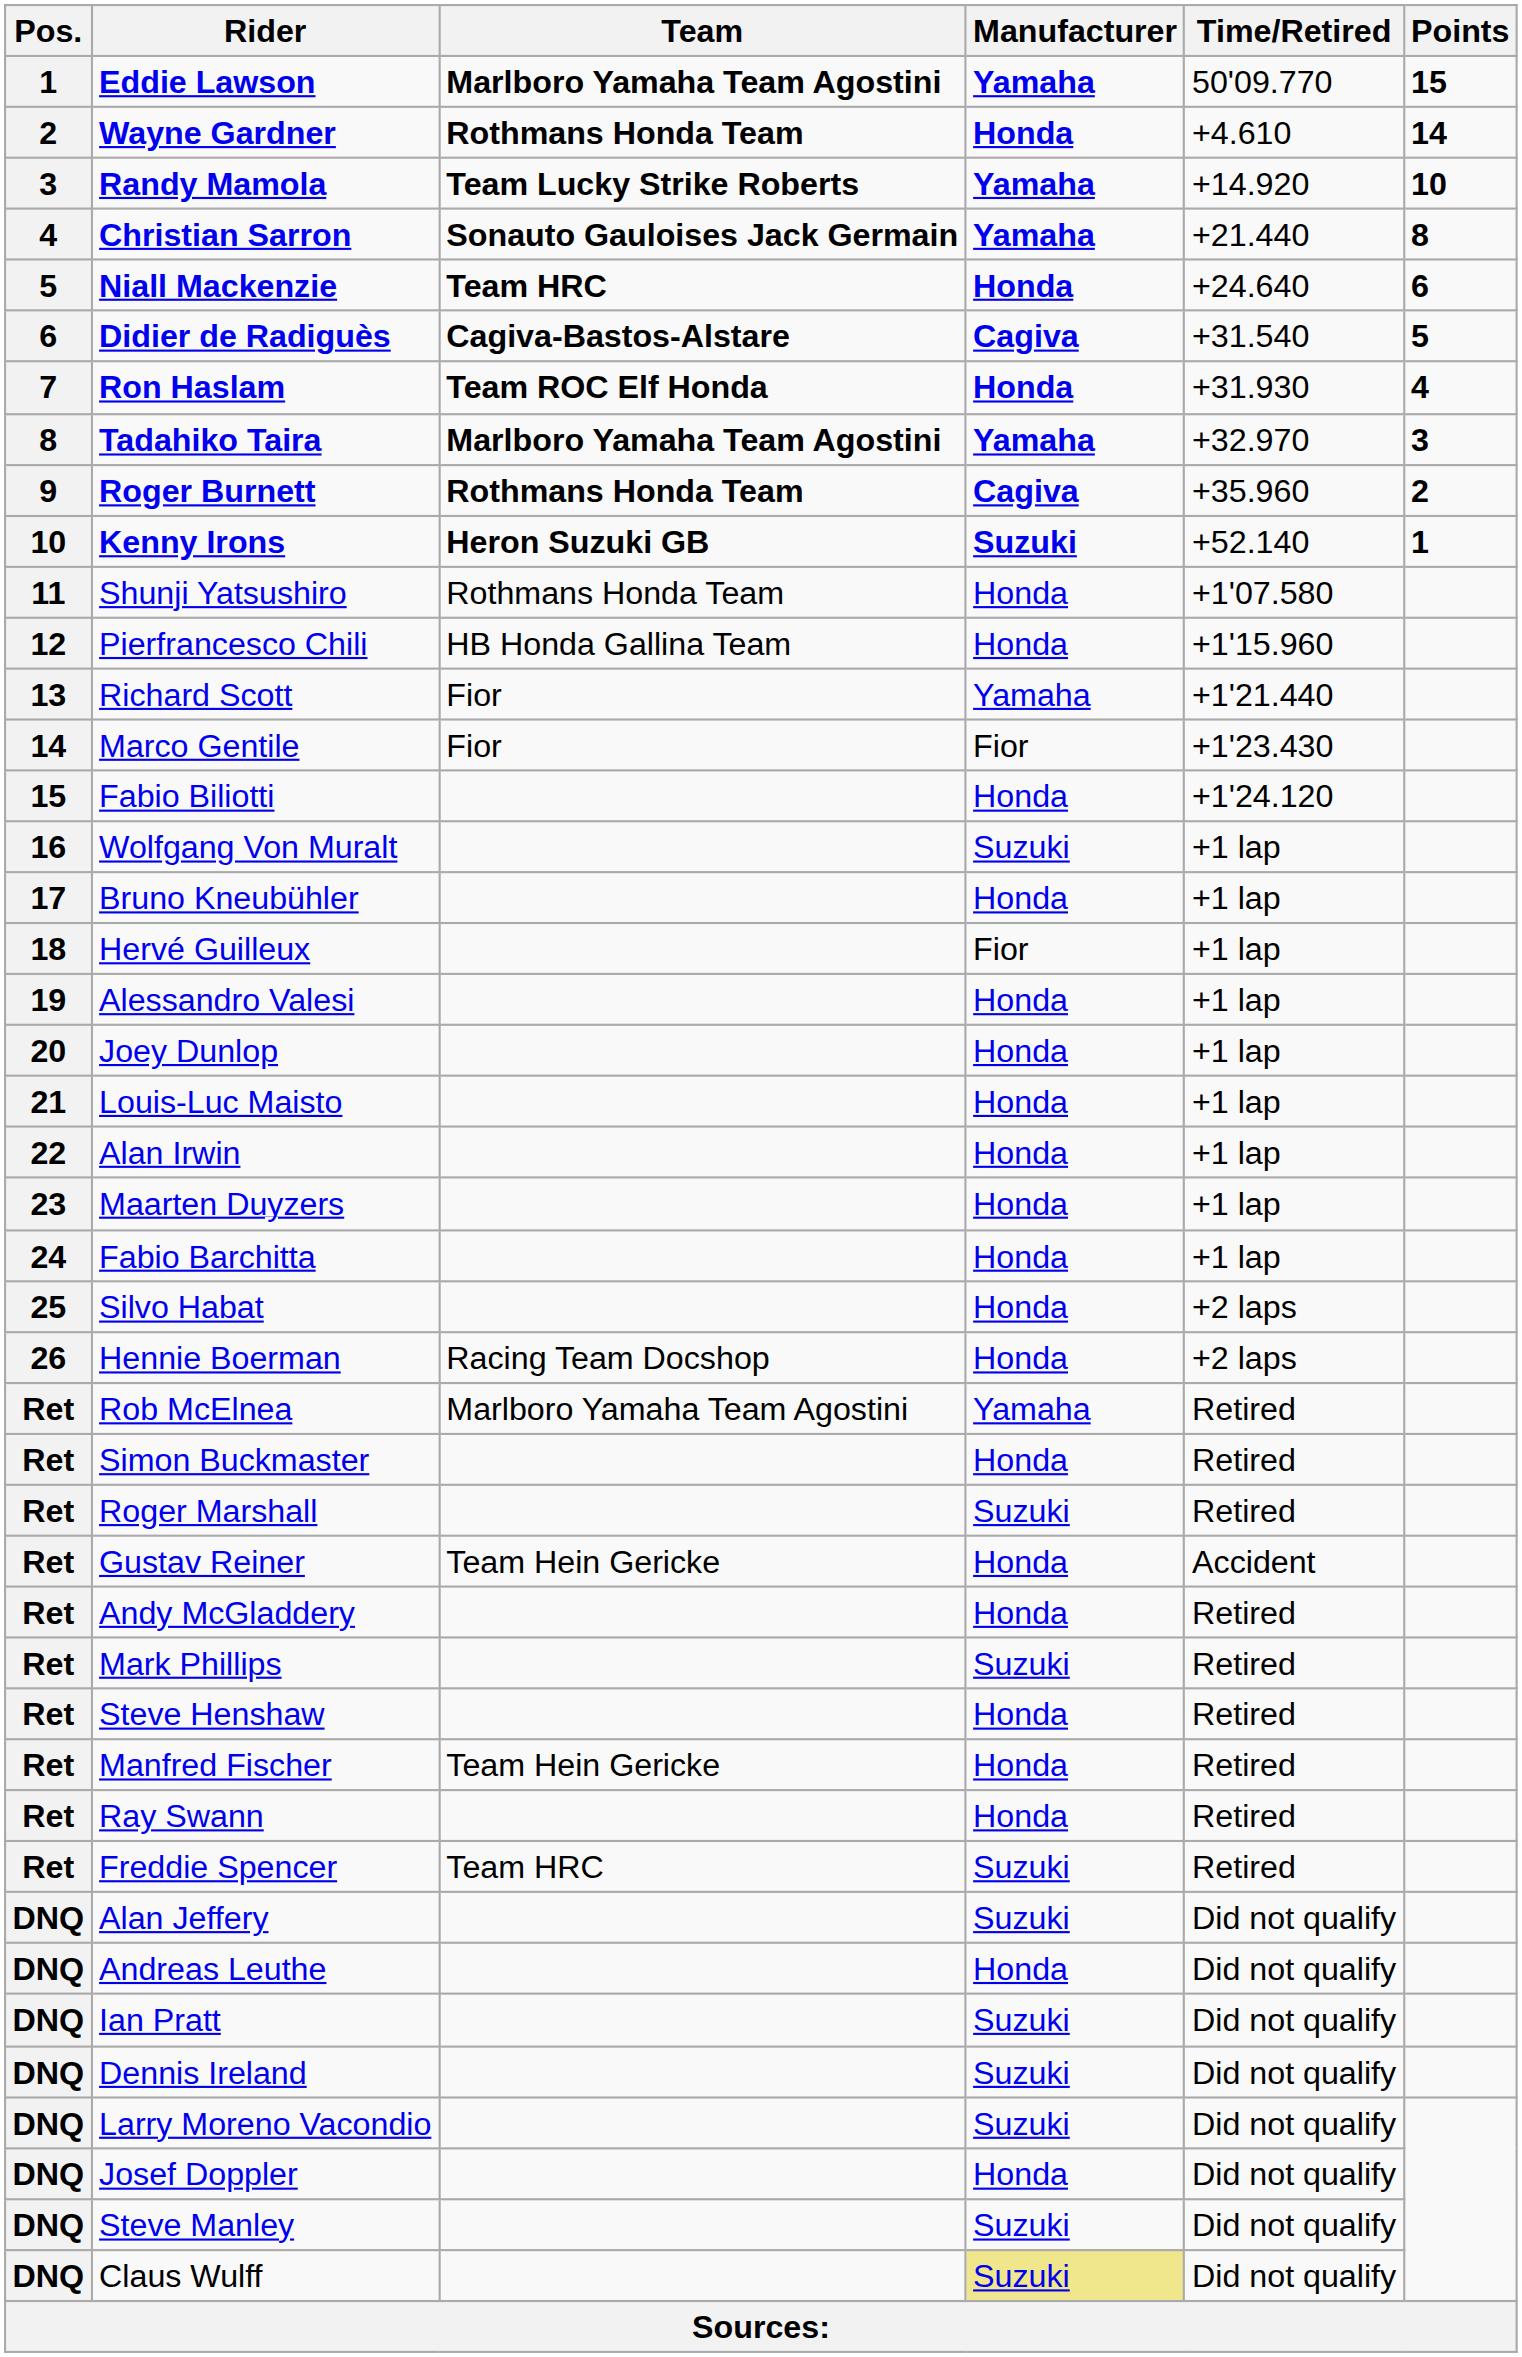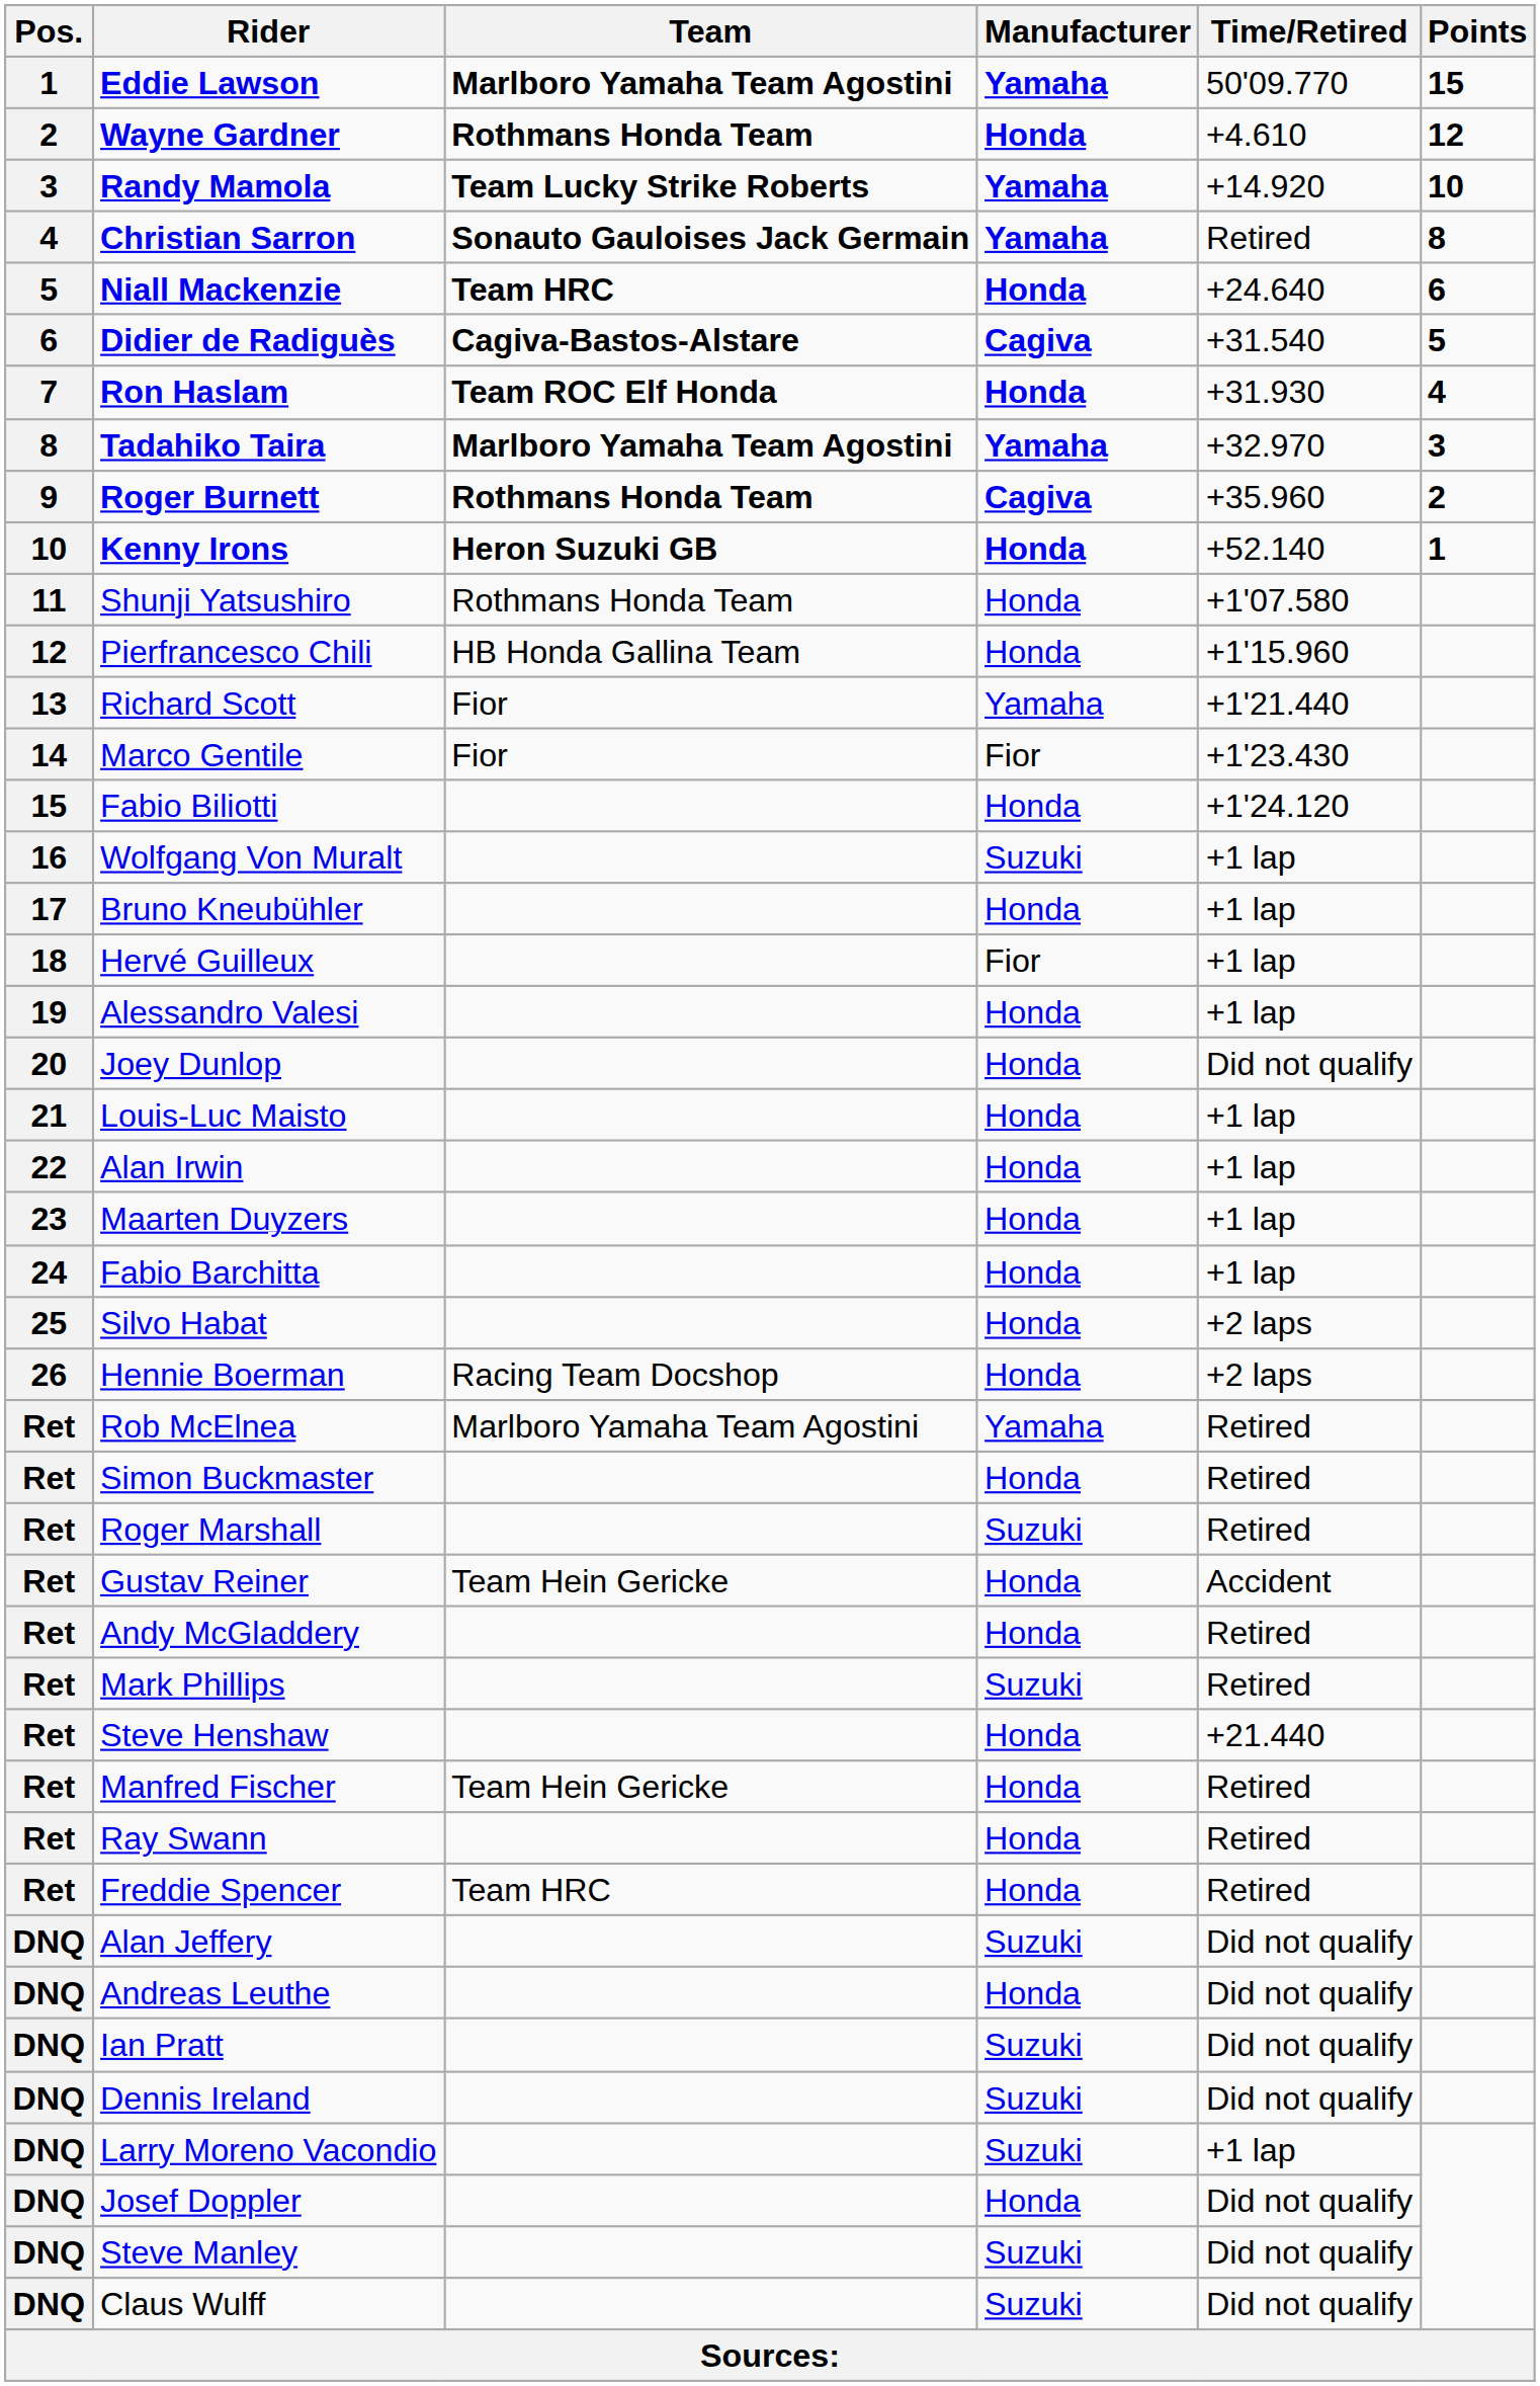 <table class="wikitable" style="font-size: 95%;">
 <tr>
 <th>Pos.</th>
 <th>Rider</th>
 <th>Team</th>
 <th>Manufacturer</th>
 <th>Time/Retired</th>
 <th>Points</th>
 </tr>
 <tr>
 <th>1</th>
 <td> <strong><a href='#'>Eddie Lawson</a></strong></td>
 <td><strong>Marlboro Yamaha Team Agostini</strong></td>
 <td><strong><a href='#'>Yamaha</a></strong></td>
 <td>50'09.770</td>
 <td><strong>15</strong></td>
 </tr>
 <tr>
 <th>2</th>
 <td> <strong><a href='#'>Wayne Gardner</a></strong></td>
 <td><strong>Rothmans Honda Team</strong></td>
 <td><strong><a href='#'>Honda</a></strong></td>
 <td>+4.610</td>
-<td><strong>14</strong></td>
+<td><strong>12</strong></td>
 </tr>
 <tr>
 <th>3</th>
 <td> <strong><a href='#'>Randy Mamola</a></strong></td>
 <td><strong>Team Lucky Strike Roberts</strong></td>
 <td><strong><a href='#'>Yamaha</a></strong></td>
 <td>+14.920</td>
 <td><strong>10</strong></td>
 </tr>
 <tr>
 <th>4</th>
 <td> <strong><a href='#'>Christian Sarron</a></strong></td>
 <td><strong>Sonauto Gauloises Jack Germain</strong></td>
 <td><strong><a href='#'>Yamaha</a></strong></td>
-<td>+21.440</td>
+<td>Retired</td>
 <td><strong>8</strong></td>
 </tr>
 <tr>
 <th>5</th>
 <td> <strong><a href='#'>Niall Mackenzie</a></strong></td>
 <td><strong>Team HRC</strong></td>
 <td><strong><a href='#'>Honda</a></strong></td>
 <td>+24.640</td>
 <td><strong>6</strong></td>
 </tr>
 <tr>
 <th>6</th>
 <td> <strong><a href='#'>Didier de Radiguès</a></strong></td>
 <td><strong>Cagiva-Bastos-Alstare</strong></td>
 <td><strong><a href='#'>Cagiva</a></strong></td>
 <td>+31.540</td>
 <td><strong>5</strong></td>
 </tr>
 <tr>
 <th>7</th>
 <td> <strong><a href='#'>Ron Haslam</a></strong></td>
 <td><strong>Team ROC Elf Honda</strong></td>
 <td><strong><a href='#'>Honda</a></strong></td>
 <td>+31.930</td>
 <td><strong>4</strong></td>
 </tr>
 <tr>
 <th>8</th>
 <td> <strong><a href='#'>Tadahiko Taira</a></strong></td>
 <td><strong>Marlboro Yamaha Team Agostini</strong></td>
 <td><strong><a href='#'>Yamaha</a></strong></td>
 <td>+32.970</td>
 <td><strong>3</strong></td>
 </tr>
 <tr>
 <th>9</th>
 <td> <strong><a href='#'>Roger Burnett</a></strong></td>
 <td><strong>Rothmans Honda Team</strong></td>
 <td><strong><a href='#'>Cagiva</a></strong></td>
 <td>+35.960</td>
 <td><strong>2</strong></td>
 </tr>
 <tr>
 <th>10</th>
 <td> <strong><a href='#'>Kenny Irons</a></strong></td>
 <td><strong>Heron Suzuki GB</strong></td>
-<td><strong><a href='#'>Suzuki</a></strong></td>
+<td><strong><a href='#'>Honda</a></strong></td>
 <td>+52.140</td>
 <td><strong>1</strong></td>
 </tr>
 <tr>
 <th>11</th>
 <td> <a href='#'>Shunji Yatsushiro</a></td>
 <td>Rothmans Honda Team</td>
 <td><a href='#'>Honda</a></td>
 <td>+1'07.580</td>
 <td></td>
 </tr>
 <tr>
 <th>12</th>
 <td> <a href='#'>Pierfrancesco Chili</a></td>
 <td>HB Honda Gallina Team</td>
 <td><a href='#'>Honda</a></td>
 <td>+1'15.960</td>
 <td></td>
 </tr>
 <tr>
 <th>13</th>
 <td> <a href='#'>Richard Scott</a></td>
 <td>Fior</td>
 <td><a href='#'>Yamaha</a></td>
 <td>+1'21.440</td>
 <td></td>
 </tr>
 <tr>
 <th>14</th>
 <td> <a href='#'>Marco Gentile</a></td>
 <td>Fior</td>
 <td>Fior</td>
 <td>+1'23.430</td>
 <td></td>
 </tr>
 <tr>
 <th>15</th>
 <td> <a href='#'>Fabio Biliotti</a></td>
 <td></td>
 <td><a href='#'>Honda</a></td>
 <td>+1'24.120</td>
 <td></td>
 </tr>
 <tr>
 <th>16</th>
 <td> <a href='#'>Wolfgang Von Muralt</a></td>
 <td></td>
 <td><a href='#'>Suzuki</a></td>
 <td>+1 lap</td>
 <td></td>
 </tr>
 <tr>
 <th>17</th>
 <td> <a href='#'>Bruno Kneubühler</a></td>
 <td></td>
 <td><a href='#'>Honda</a></td>
 <td>+1 lap</td>
 <td></td>
 </tr>
 <tr>
 <th>18</th>
 <td> <a href='#'>Hervé Guilleux</a></td>
 <td></td>
 <td>Fior</td>
 <td>+1 lap</td>
 <td></td>
 </tr>
 <tr>
 <th>19</th>
 <td> <a href='#'>Alessandro Valesi</a></td>
 <td></td>
 <td><a href='#'>Honda</a></td>
 <td>+1 lap</td>
 <td></td>
 </tr>
 <tr>
 <th>20</th>
 <td> <a href='#'>Joey Dunlop</a></td>
 <td></td>
 <td><a href='#'>Honda</a></td>
-<td>+1 lap</td>
+<td>Did not qualify</td>
 <td></td>
 </tr>
 <tr>
 <th>21</th>
 <td> <a href='#'>Louis-Luc Maisto</a></td>
 <td></td>
 <td><a href='#'>Honda</a></td>
 <td>+1 lap</td>
 <td></td>
 </tr>
 <tr>
 <th>22</th>
 <td> <a href='#'>Alan Irwin</a></td>
 <td></td>
 <td><a href='#'>Honda</a></td>
 <td>+1 lap</td>
 <td></td>
 </tr>
 <tr>
 <th>23</th>
 <td> <a href='#'>Maarten Duyzers</a></td>
 <td></td>
 <td><a href='#'>Honda</a></td>
 <td>+1 lap</td>
 <td></td>
 </tr>
 <tr>
 <th>24</th>
 <td> <a href='#'>Fabio Barchitta</a></td>
 <td></td>
 <td><a href='#'>Honda</a></td>
 <td>+1 lap</td>
 <td></td>
 </tr>
 <tr>
 <th>25</th>
 <td> <a href='#'>Silvo Habat</a></td>
 <td></td>
 <td><a href='#'>Honda</a></td>
 <td>+2 laps</td>
 <td></td>
 </tr>
 <tr>
 <th>26</th>
 <td> <a href='#'>Hennie Boerman</a></td>
 <td>Racing Team Docshop</td>
 <td><a href='#'>Honda</a></td>
 <td>+2 laps</td>
 <td></td>
 </tr>
 <tr>
 <th>Ret</th>
 <td> <a href='#'>Rob McElnea</a></td>
 <td>Marlboro Yamaha Team Agostini</td>
 <td><a href='#'>Yamaha</a></td>
 <td>Retired</td>
 <td></td>
 </tr>
 <tr>
 <th>Ret</th>
 <td> <a href='#'>Simon Buckmaster</a></td>
 <td></td>
 <td><a href='#'>Honda</a></td>
 <td>Retired</td>
 <td></td>
 </tr>
 <tr>
 <th>Ret</th>
 <td> <a href='#'>Roger Marshall</a></td>
 <td></td>
 <td><a href='#'>Suzuki</a></td>
 <td>Retired</td>
 <td></td>
 </tr>
 <tr>
 <th>Ret</th>
 <td> <a href='#'>Gustav Reiner</a></td>
 <td>Team Hein Gericke</td>
 <td><a href='#'>Honda</a></td>
 <td>Accident</td>
 <td></td>
 </tr>
 <tr>
 <th>Ret</th>
 <td> <a href='#'>Andy McGladdery</a></td>
 <td></td>
 <td><a href='#'>Honda</a></td>
 <td>Retired</td>
 <td></td>
 </tr>
 <tr>
 <th>Ret</th>
 <td> <a href='#'>Mark Phillips</a></td>
 <td></td>
 <td><a href='#'>Suzuki</a></td>
 <td>Retired</td>
 <td></td>
 </tr>
 <tr>
 <th>Ret</th>
 <td> <a href='#'>Steve Henshaw</a></td>
 <td></td>
 <td><a href='#'>Honda</a></td>
-<td>Retired</td>
+<td>+21.440</td>
 <td></td>
 </tr>
 <tr>
 <th>Ret</th>
 <td> <a href='#'>Manfred Fischer</a></td>
 <td>Team Hein Gericke</td>
 <td><a href='#'>Honda</a></td>
 <td>Retired</td>
 <td></td>
 </tr>
 <tr>
 <th>Ret</th>
 <td> <a href='#'>Ray Swann</a></td>
 <td></td>
 <td><a href='#'>Honda</a></td>
 <td>Retired</td>
 <td></td>
 </tr>
 <tr>
 <th>Ret</th>
 <td> <a href='#'>Freddie Spencer</a></td>
 <td>Team HRC</td>
-<td><a href='#'>Suzuki</a></td>
+<td><a href='#'>Honda</a></td>
 <td>Retired</td>
 <td></td>
 </tr>
 <tr>
 <th>DNQ</th>
 <td> <a href='#'>Alan Jeffery</a></td>
 <td></td>
 <td><a href='#'>Suzuki</a></td>
 <td>Did not qualify</td>
 <td></td>
 </tr>
 <tr>
 <th>DNQ</th>
 <td> <a href='#'>Andreas Leuthe</a></td>
 <td></td>
 <td><a href='#'>Honda</a></td>
 <td>Did not qualify</td>
 <td></td>
 </tr>
 <tr>
 <th>DNQ</th>
 <td> <a href='#'>Ian Pratt</a></td>
 <td></td>
 <td><a href='#'>Suzuki</a></td>
 <td>Did not qualify</td>
 <td></td>
 </tr>
 <tr>
 <th>DNQ</th>
 <td> <a href='#'>Dennis Ireland</a></td>
 <td></td>
 <td><a href='#'>Suzuki</a></td>
 <td>Did not qualify</td>
 <td></td>
 </tr>
 <tr>
 <th>DNQ</th>
 <td> <a href='#'>Larry Moreno Vacondio</a></td>
 <td></td>
 <td><a href='#'>Suzuki</a></td>
-<td>Did not qualify</td>
+<td>+1 lap</td>
 </tr>
 <tr>
 <th>DNQ</th>
 <td> <a href='#'>Josef Doppler</a></td>
 <td></td>
 <td><a href='#'>Honda</a></td>
 <td>Did not qualify</td>
 </tr>
 <tr>
 <th>DNQ</th>
 <td> <a href='#'>Steve Manley</a></td>
 <td></td>
 <td><a href='#'>Suzuki</a></td>
 <td>Did not qualify</td>
 </tr>
 <tr>
 <th>DNQ</th>
 <td> Claus Wulff</td>
 <td></td>
-<td style="background: khaki;"><a href='#'>Suzuki</a></td>
+<td><a href='#'>Suzuki</a></td>
 <td>Did not qualify</td>
 </tr>
 <tr>
 <th colspan=8>Sources:</th>
 </tr>
 </table>
